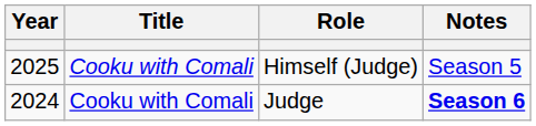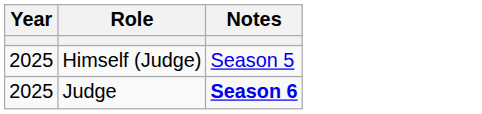 <table class="wikitable">
 <tr>
 <th>Year</th>
-<th>Title</th>
 <th>Role</th>
 <th>Notes</th>
 </tr>
 <tr>
 <th></th>
 <th></th>
 <th></th>
-<th></th>
 </tr>
 <tr>
 <td>2025</td>
-<td><em><a href='#'>Cooku with Comali</a></em></td>
 <td>Himself (Judge)</td>
 <td><a href='#'>Season 5</a>  </td>
 </tr>
 <tr>
-<td>2024</td>
-<td><a href='#'>Cooku with Comali</a></td>
+<td>2025</td>
 <td>Judge</td>
 <td><strong><a href='#'>Season 6</a></strong></td>
 </tr>
 </table>
